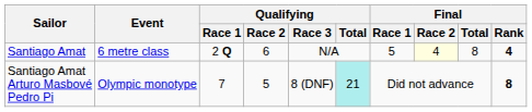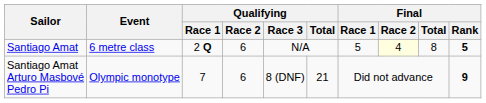 <table class=wikitable style="font-size:90%">
 <tr>
 <th rowspan=2>Sailor</th>
 <th rowspan=2>Event</th>
 <th colspan=4>Qualifying</th>
 <th colspan=4>Final</th>
 </tr>
 <tr>
 <th>Race 1</th>
 <th>Race 2</th>
 <th>Race 3</th>
 <th>Total</th>
 <th>Race 1</th>
 <th>Race 2</th>
 <th>Total</th>
 <th>Rank</th>
 </tr>
 <tr>
 <td><a href='#'>Santiago Amat</a></td>
 <td><a href='#'>6 metre class</a></td>
 <td align=center>2 <strong>Q</strong></td>
 <td align=center>6</td>
 <td align=center colspan=2>N/A</td>
 <td align=center>5</td>
 <td align=center style="background: lightyellow;">4</td>
 <td align=center>8</td>
-<td align=center><strong>4</strong></td>
+<td align=center><strong>5</strong></td>
 </tr>
 <tr>
 <td>Santiago Amat <br> <a href='#'>Arturo Masbové</a> <br> <a href='#'>Pedro Pi</a></td>
 <td><a href='#'>Olympic monotype</a></td>
 <td align=center>7</td>
-<td align=center>5</td>
+<td align=center>6</td>
 <td align=center>8 (DNF)</td>
-<td align=center style="background: paleturquoise;">21</td>
+<td align=center>21</td>
 <td align=center colspan=3>Did not advance</td>
-<td align=center><strong>8</strong></td>
+<td align=center><strong>9</strong></td>
 </tr>
 </table>
